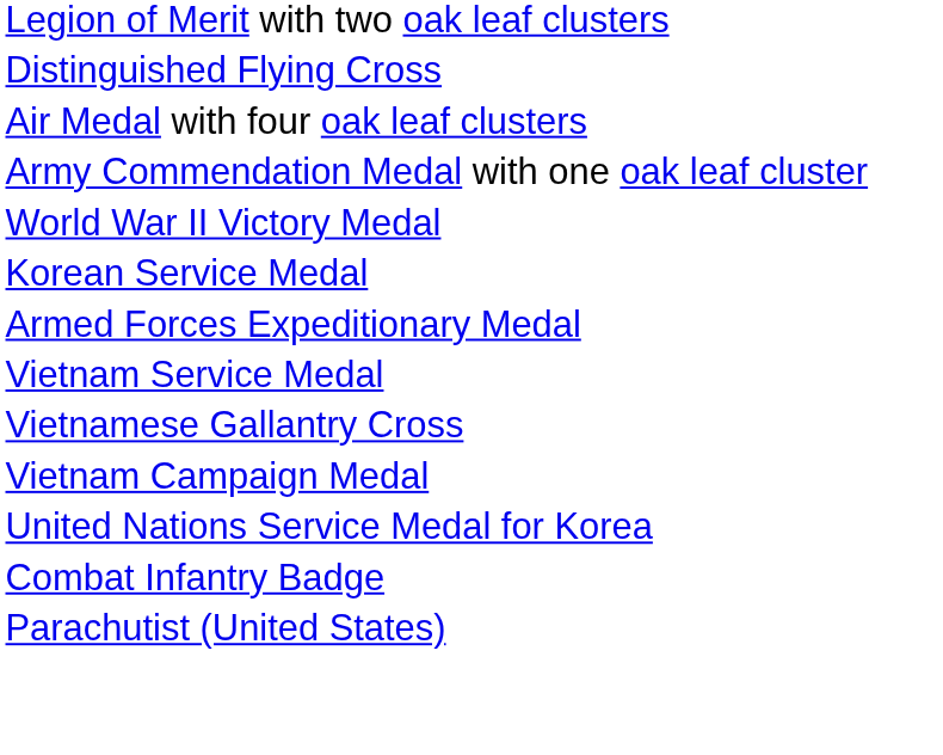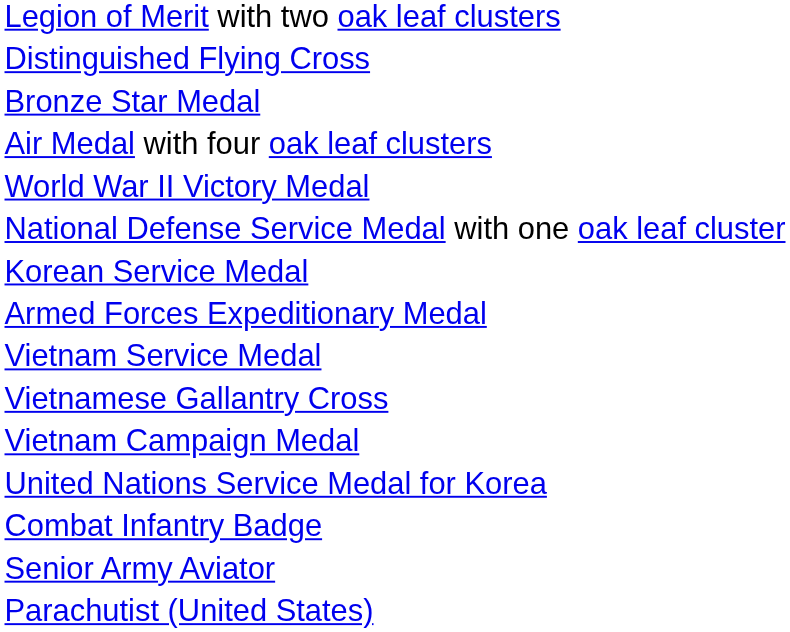 <table>
 <tr>
 <td></td>
 <td><a href='#'>Legion of Merit</a> with two <a href='#'>oak leaf clusters</a></td>
 </tr>
 <tr>
 <td></td>
 <td><a href='#'>Distinguished Flying Cross</a></td>
 </tr>
 <tr>
 <td></td>
+<td><a href='#'>Bronze Star Medal</a></td>
+</tr>
+<tr>
+<td></td>
 <td><a href='#'>Air Medal</a> with four <a href='#'>oak leaf clusters</a></td>
 </tr>
 <tr>
 <td></td>
-<td><a href='#'>Army Commendation Medal</a> with one <a href='#'>oak leaf cluster</a></td>
+<td><a href='#'>World War II Victory Medal</a></td>
 </tr>
 <tr>
 <td></td>
-<td><a href='#'>World War II Victory Medal</a></td>
+<td><a href='#'>National Defense Service Medal</a> with one <a href='#'>oak leaf cluster</a></td>
 </tr>
 <tr>
 <td></td>
 <td><a href='#'>Korean Service Medal</a></td>
 </tr>
 <tr>
 <td></td>
 <td><a href='#'>Armed Forces Expeditionary Medal</a></td>
 </tr>
 <tr>
 <td></td>
 <td><a href='#'>Vietnam Service Medal</a></td>
 </tr>
 <tr>
 <td></td>
 <td><a href='#'>Vietnamese Gallantry Cross</a></td>
 </tr>
 <tr>
 <td></td>
 <td><a href='#'>Vietnam Campaign Medal</a></td>
 </tr>
 <tr>
 <td></td>
 <td><a href='#'>United Nations Service Medal for Korea</a></td>
 </tr>
 <tr>
 <td></td>
 <td><a href='#'>Combat Infantry Badge</a></td>
 </tr>
 <tr>
 <td></td>
+<td><a href='#'>Senior Army Aviator</a></td>
+</tr>
+<tr>
+<td></td>
 <td><a href='#'>Parachutist (United States)</a></td>
 </tr>
 </table>
